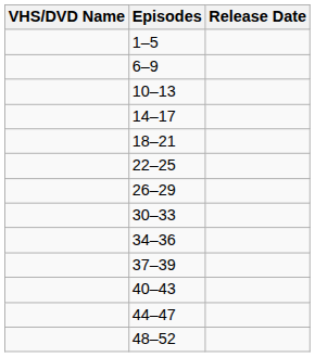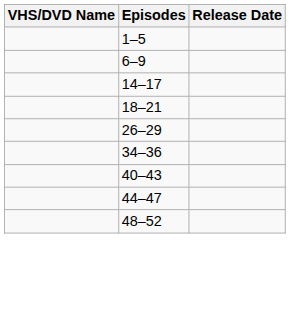 <table class="wikitable">
 <tr>
 <th><strong>VHS/DVD Name</strong></th>
 <th><strong>Episodes</strong></th>
 <th><strong>Release Date</strong></th>
 </tr>
 <tr>
 <td><strong></strong></td>
 <td>1–5</td>
 <td></td>
 </tr>
 <tr>
 <td><strong></strong></td>
 <td>6–9</td>
 <td></td>
 </tr>
 <tr>
 <td><strong></strong></td>
-<td>10–13</td>
-<td></td>
-</tr>
-<tr>
-<td><strong></strong></td>
 <td>14–17</td>
 <td></td>
 </tr>
 <tr>
 <td><strong></strong></td>
 <td>18–21</td>
 <td></td>
 </tr>
 <tr>
 <td><strong></strong></td>
-<td>22–25</td>
-<td></td>
-</tr>
-<tr>
-<td><strong></strong></td>
 <td>26–29</td>
 <td></td>
 </tr>
 <tr>
 <td><strong></strong></td>
-<td>30–33</td>
-<td></td>
-</tr>
-<tr>
-<td><strong></strong></td>
 <td>34–36</td>
-<td></td>
-</tr>
-<tr>
-<td><strong></strong></td>
-<td>37–39</td>
 <td></td>
 </tr>
 <tr>
 <td><strong></strong></td>
 <td>40–43</td>
 <td></td>
 </tr>
 <tr>
 <td><strong></strong></td>
 <td>44–47</td>
 <td></td>
 </tr>
 <tr>
 <td><strong></strong></td>
 <td>48–52</td>
 <td></td>
 </tr>
 </table>
